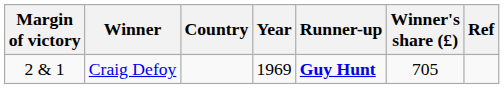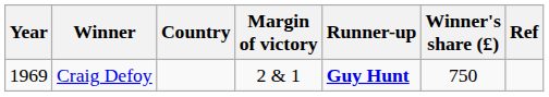 <table class="wikitable" style="font-size:95%">
 <tr>
-<th>Margin<br>of victory</th>
+<th>Year</th>
 <th>Winner</th>
 <th>Country</th>
-<th>Year</th>
+<th>Margin<br>of victory</th>
 <th>Runner-up</th>
 <th>Winner's<br>share (£)</th>
 <th>Ref</th>
 </tr>
 <tr>
-<td align=center>2 & 1</td>
+<td>1969</td>
 <td><a href='#'>Craig Defoy</a></td>
 <td></td>
-<td>1969</td>
+<td align=center>2 & 1</td>
 <td><strong> <a href='#'>Guy Hunt</a></strong></td>
-<td align=center>705</td>
+<td align=center>750</td>
 <td></td>
 </tr>
 </table>
